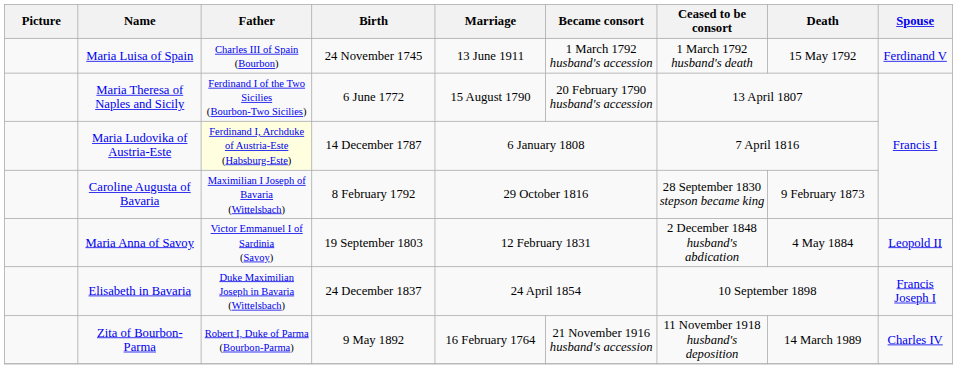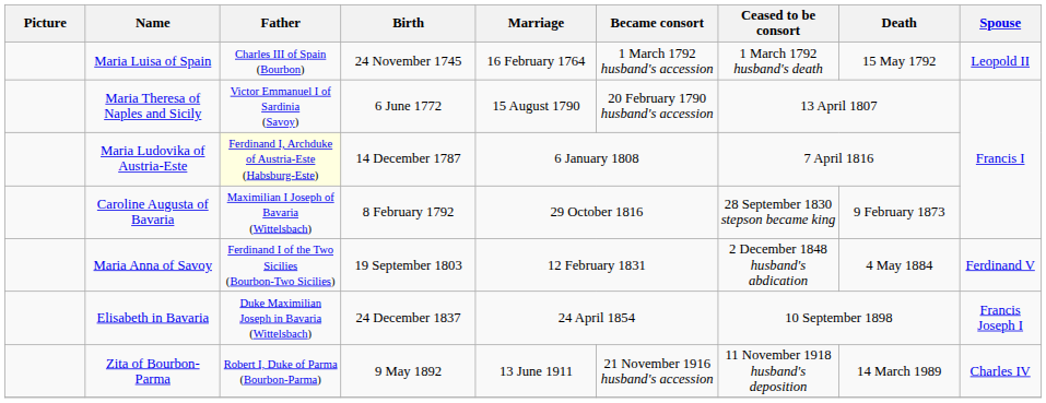 <table width=95% class="wikitable">
 <tr>
 <th width = "6%">Picture</th>
 <th width = "10%">Name</th>
 <th width = "9%">Father</th>
 <th width = "10%">Birth</th>
 <th width = "9%">Marriage</th>
 <th width = "9%">Became consort</th>
 <th width = "9%">Ceased to be consort</th>
 <th width = "9%">Death</th>
 <th width = "6%"><a href='#'>Spouse</a></th>
 </tr>
 <tr>
 <td style="text-align:center"></td>
 <td style="text-align:center"><a href='#'>Maria Luisa of Spain</a></td>
 <td style="text-align:center"><small><a href='#'>Charles III of Spain</a><br>(<a href='#'>Bourbon</a>)</small></td>
 <td style="text-align:center">24 November 1745</td>
-<td style="text-align:center">13 June 1911</td>
+<td style="text-align:center">16 February 1764</td>
 <td style="text-align:center">1 March 1792<br><em>husband's accession</em></td>
 <td style="text-align:center">1 March 1792<br><em>husband's death</em></td>
 <td style="text-align:center">15 May 1792</td>
-<td style="text-align:center"><a href='#'>Ferdinand V</a></td>
+<td style="text-align:center"><a href='#'>Leopold II</a></td>
 </tr>
 <tr>
 <td style="text-align:center"></td>
 <td style="text-align:center"><a href='#'>Maria Theresa of Naples and Sicily</a></td>
-<td style="text-align:center"><small><a href='#'>Ferdinand I of the Two Sicilies</a><br>(<a href='#'>Bourbon-Two Sicilies</a>)</small></td>
+<td style="text-align:center"><small><a href='#'>Victor Emmanuel I of Sardinia</a><br>(<a href='#'>Savoy</a>)</small></td>
 <td style="text-align:center">6 June 1772</td>
 <td style="text-align:center">15 August 1790</td>
 <td style="text-align:center">20 February 1790<br><em>husband's accession</em></td>
 <td style="text-align:center" colspan="2">13 April 1807</td>
 <td style="text-align:center" rowspan="3"><a href='#'>Francis I</a></td>
 </tr>
 <tr>
 <td style="text-align:center"></td>
 <td style="text-align:center"><a href='#'>Maria Ludovika of Austria-Este</a></td>
 <td style="background: lightyellow; text-align:center"><small><a href='#'>Ferdinand I, Archduke of Austria-Este</a><br>(<a href='#'>Habsburg-Este</a>)</small></td>
 <td style="text-align:center">14 December 1787</td>
 <td style="text-align:center" colspan="2">6 January 1808</td>
 <td style="text-align:center" colspan="2">7 April 1816</td>
 </tr>
 <tr>
 <td style="text-align:center"></td>
 <td style="text-align:center"><a href='#'>Caroline Augusta of Bavaria</a></td>
 <td style="text-align:center"><small><a href='#'>Maximilian I Joseph of Bavaria</a><br>(<a href='#'>Wittelsbach</a>)</small></td>
 <td style="text-align:center">8 February 1792</td>
 <td style="text-align:center" colspan="2">29 October 1816</td>
 <td style="text-align:center">28 September 1830<br><em>stepson became king</em></td>
 <td style="text-align:center">9 February 1873</td>
 </tr>
 <tr>
 <td style="text-align:center"></td>
 <td style="text-align:center"><a href='#'>Maria Anna of Savoy</a></td>
-<td style="text-align:center"><small><a href='#'>Victor Emmanuel I of Sardinia</a><br>(<a href='#'>Savoy</a>)</small></td>
+<td style="text-align:center"><small><a href='#'>Ferdinand I of the Two Sicilies</a><br>(<a href='#'>Bourbon-Two Sicilies</a>)</small></td>
 <td style="text-align:center">19 September 1803</td>
 <td style="text-align:center" colspan="2">12 February 1831</td>
 <td style="text-align:center">2 December 1848<br><em>husband's abdication</em></td>
 <td style="text-align:center">4 May 1884</td>
-<td style="text-align:center"><a href='#'>Leopold II</a></td>
+<td style="text-align:center"><a href='#'>Ferdinand V</a></td>
 </tr>
 <tr>
 <td style="text-align:center"></td>
 <td style="text-align:center"><a href='#'>Elisabeth in Bavaria</a></td>
 <td style="text-align:center"><small><a href='#'>Duke Maximilian Joseph in Bavaria</a><br>(<a href='#'>Wittelsbach</a>)</small></td>
 <td style="text-align:center">24 December 1837</td>
 <td style="text-align:center" colspan="2">24 April 1854</td>
 <td style="text-align:center" colspan="2">10 September 1898</td>
 <td style="text-align:center"><a href='#'>Francis Joseph I</a></td>
 </tr>
 <tr>
 <td style="text-align:center"></td>
 <td style="text-align:center"><a href='#'>Zita of Bourbon-Parma</a></td>
 <td style="text-align:center"><small><a href='#'>Robert I, Duke of Parma</a><br>(<a href='#'>Bourbon-Parma</a>)</small></td>
 <td style="text-align:center">9 May 1892</td>
-<td style="text-align:center">16 February 1764</td>
+<td style="text-align:center">13 June 1911</td>
 <td style="text-align:center">21 November 1916<br><em>husband's accession</em></td>
 <td style="text-align:center">11 November 1918<br><em>husband's deposition</em></td>
 <td style="text-align:center">14 March 1989</td>
 <td style="text-align:center"><a href='#'>Charles IV</a></td>
 </tr>
 <tr>
 </tr>
 </table>
